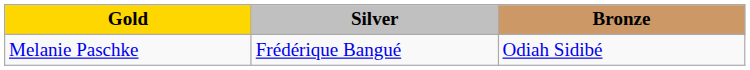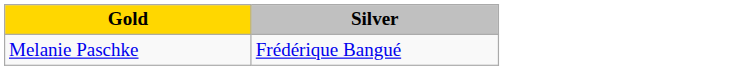 <table class="wikitable" style="text-align:left">
 <tr align="center">
 <td width=200 bgcolor=gold><strong>Gold</strong></td>
 <td width=200 bgcolor=silver><strong>Silver</strong></td>
-<td width=200 bgcolor=CC9966><strong>Bronze</strong></td>
 </tr>
 <tr>
 <td><a href='#'>Melanie Paschke</a><br><em></em></td>
 <td><a href='#'>Frédérique Bangué</a><br><em></em></td>
-<td><a href='#'>Odiah Sidibé</a><br><em></em></td>
 </tr>
 </table>
